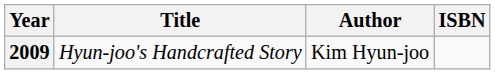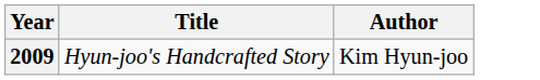 <table class="wikitable plainrowheaders">
 <tr>
 <th scope="col">Year</th>
 <th scope="col">Title</th>
 <th scope="col">Author</th>
-<th scope="col">ISBN</th>
 </tr>
 <tr>
 <th scope="row">2009</th>
 <td><em>Hyun-joo's Handcrafted Story</em> </td>
 <td>Kim Hyun-joo</td>
-<td></td>
 </tr>
 </table>
